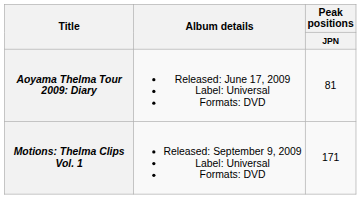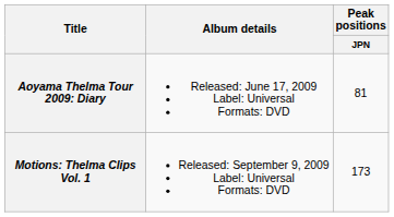 <table class="wikitable plainrowheaders" style="text-align:center;">
 <tr>
 <th style="width:12em;" rowspan="2">Title</th>
 <th style="width:16em;" rowspan="2">Album details</th>
 <th colspan="1">Peak positions</th>
 </tr>
 <tr>
 <th style="width:2.5em;"><small>JPN</small><br></th>
 </tr>
 <tr>
 <th scope="row"><em>Aoyama Thelma Tour 2009: Diary</em></th>
 <td><br><ul><li>Released: June 17, 2009 </li><li>Label: Universal</li><li>Formats: DVD</li></ul></td>
 <td>81</td>
 </tr>
 <tr>
 <th scope="row"><em>Motions: Thelma Clips Vol. 1</em></th>
 <td><br><ul><li>Released: September 9, 2009 </li><li>Label: Universal</li><li>Formats: DVD</li></ul></td>
-<td>171</td>
+<td>173</td>
 </tr>
 </table>
